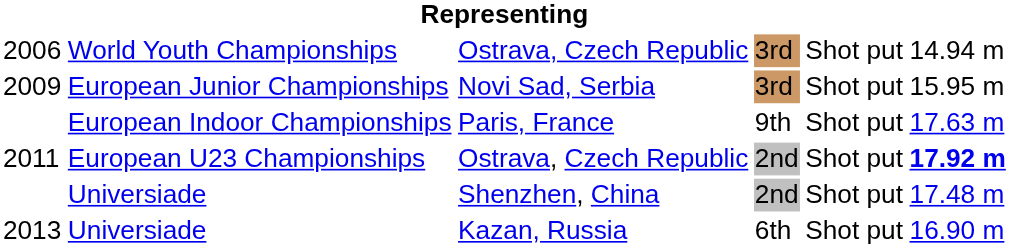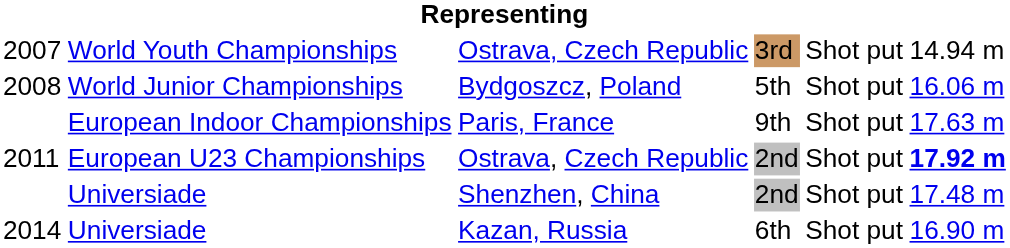 <table>
 <tr>
 <th colspan="6">Representing </th>
 </tr>
 <tr>
-<td>2006</td>
+<td>2007</td>
 <td><a href='#'>World Youth Championships</a></td>
 <td><a href='#'>Ostrava, Czech Republic</a></td>
 <td bgcolor="cc9966">3rd</td>
 <td>Shot put</td>
 <td>14.94 m</td>
 </tr>
 <tr>
-<td>2009</td>
-<td><a href='#'>European Junior Championships</a></td>
-<td><a href='#'>Novi Sad, Serbia</a></td>
-<td bgcolor="cc9966">3rd</td>
+<td>2008</td>
+<td><a href='#'>World Junior Championships</a></td>
+<td><a href='#'>Bydgoszcz</a>, <a href='#'>Poland</a></td>
+<td>5th</td>
 <td>Shot put</td>
-<td>15.95 m</td>
+<td><a href='#'>16.06 m</a></td>
 </tr>
 <tr>
 <td rowspan=3>2011</td>
 <td><a href='#'>European Indoor Championships</a></td>
 <td><a href='#'>Paris, France</a></td>
 <td>9th</td>
 <td>Shot put</td>
 <td><a href='#'>17.63 m</a></td>
 </tr>
 <tr>
 <td><a href='#'>European U23 Championships</a></td>
 <td><a href='#'>Ostrava</a>, <a href='#'>Czech Republic</a></td>
 <td bgcolor=silver>2nd</td>
 <td>Shot put</td>
 <td><strong><a href='#'>17.92 m</a></strong></td>
 </tr>
 <tr>
 <td><a href='#'>Universiade</a></td>
 <td><a href='#'>Shenzhen</a>, <a href='#'>China</a></td>
 <td bgcolor="silver">2nd</td>
 <td>Shot put</td>
 <td><a href='#'>17.48 m</a></td>
 </tr>
 <tr>
-<td>2013</td>
+<td>2014</td>
 <td><a href='#'>Universiade</a></td>
 <td><a href='#'>Kazan, Russia</a></td>
 <td>6th</td>
 <td>Shot put</td>
 <td><a href='#'>16.90 m</a></td>
 </tr>
 </table>
